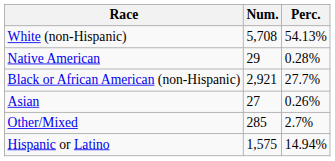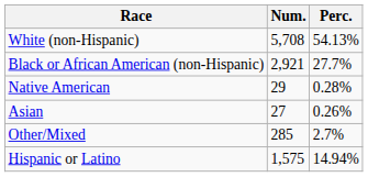 <table class="wikitable">
 <tr>
 <th>Race</th>
 <th>Num.</th>
 <th>Perc.</th>
 </tr>
 <tr>
 <td><a href='#'>White</a> (non-Hispanic)</td>
 <td>5,708</td>
 <td>54.13%</td>
 </tr>
 <tr>
+<td><a href='#'>Black or African American</a> (non-Hispanic)</td>
+<td>2,921</td>
+<td>27.7%</td>
+</tr>
+<tr>
 <td><a href='#'>Native American</a></td>
 <td>29</td>
 <td>0.28%</td>
-</tr>
-<tr>
-<td><a href='#'>Black or African American</a> (non-Hispanic)</td>
-<td>2,921</td>
-<td>27.7%</td>
 </tr>
 <tr>
 <td><a href='#'>Asian</a></td>
 <td>27</td>
 <td>0.26%</td>
 </tr>
 <tr>
 <td><a href='#'>Other/Mixed</a></td>
 <td>285</td>
 <td>2.7%</td>
 </tr>
 <tr>
 <td><a href='#'>Hispanic</a> or <a href='#'>Latino</a></td>
 <td>1,575</td>
 <td>14.94%</td>
 </tr>
 </table>
